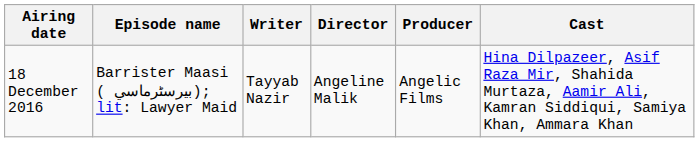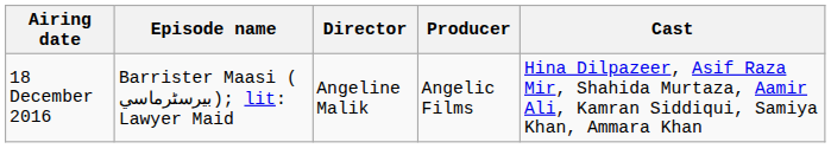 <table class="wikitable plainrowheaders">
 <tr>
 <th>Airing date</th>
 <th>Episode name</th>
-<th>Writer</th>
 <th>Director</th>
 <th>Producer</th>
 <th>Cast</th>
 </tr>
 <tr>
 <td>18 December 2016</td>
 <td>Barrister Maasi ( بیرسٹرماسي); <a href='#'>lit</a>: Lawyer Maid</td>
-<td>Tayyab Nazir</td>
 <td>Angeline Malik</td>
 <td>Angelic Films</td>
 <td><a href='#'>Hina Dilpazeer</a>, <a href='#'>Asif Raza Mir</a>, Shahida Murtaza, <a href='#'>Aamir Ali</a>, Kamran Siddiqui, Samiya Khan, Ammara Khan</td>
 </tr>
 </table>
